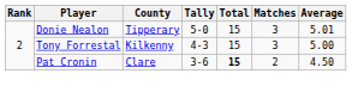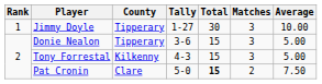 <table class="wikitable">
 <tr>
 <th>Rank</th>
 <th>Player</th>
 <th>County</th>
 <th>Tally</th>
 <th>Total</th>
 <th>Matches</th>
 <th>Average</th>
 </tr>
 <tr>
+<td rowspan=1 align=center>1</td>
+<td><a href='#'>Jimmy Doyle</a></td>
+<td><a href='#'>Tipperary</a></td>
+<td align=center>1-27</td>
+<td align=center>30</td>
+<td align=center>3</td>
+<td align=center>10.00</td>
+</tr>
+<tr>
 <td rowspan=3 align=center>2</td>
 <td><a href='#'>Donie Nealon</a></td>
 <td><a href='#'>Tipperary</a></td>
-<td align=center>5-0</td>
+<td align=center>3-6</td>
 <td align=center>15</td>
 <td align=center>3</td>
-<td align=center>5.01</td>
+<td align=center>5.00</td>
 </tr>
 <tr>
 <td><a href='#'>Tony Forrestal</a></td>
 <td><a href='#'>Kilkenny</a></td>
 <td align=center>4-3</td>
 <td align=center>15</td>
 <td align=center>3</td>
 <td align=center>5.00</td>
 </tr>
 <tr>
 <td><a href='#'>Pat Cronin</a></td>
 <td><a href='#'>Clare</a></td>
-<td align=center>3-6</td>
+<td align=center>5-0</td>
 <td align=center><strong>15</strong></td>
 <td align=center>2</td>
-<td align=center>4.50</td>
+<td align=center>7.50</td>
 </tr>
 </table>
